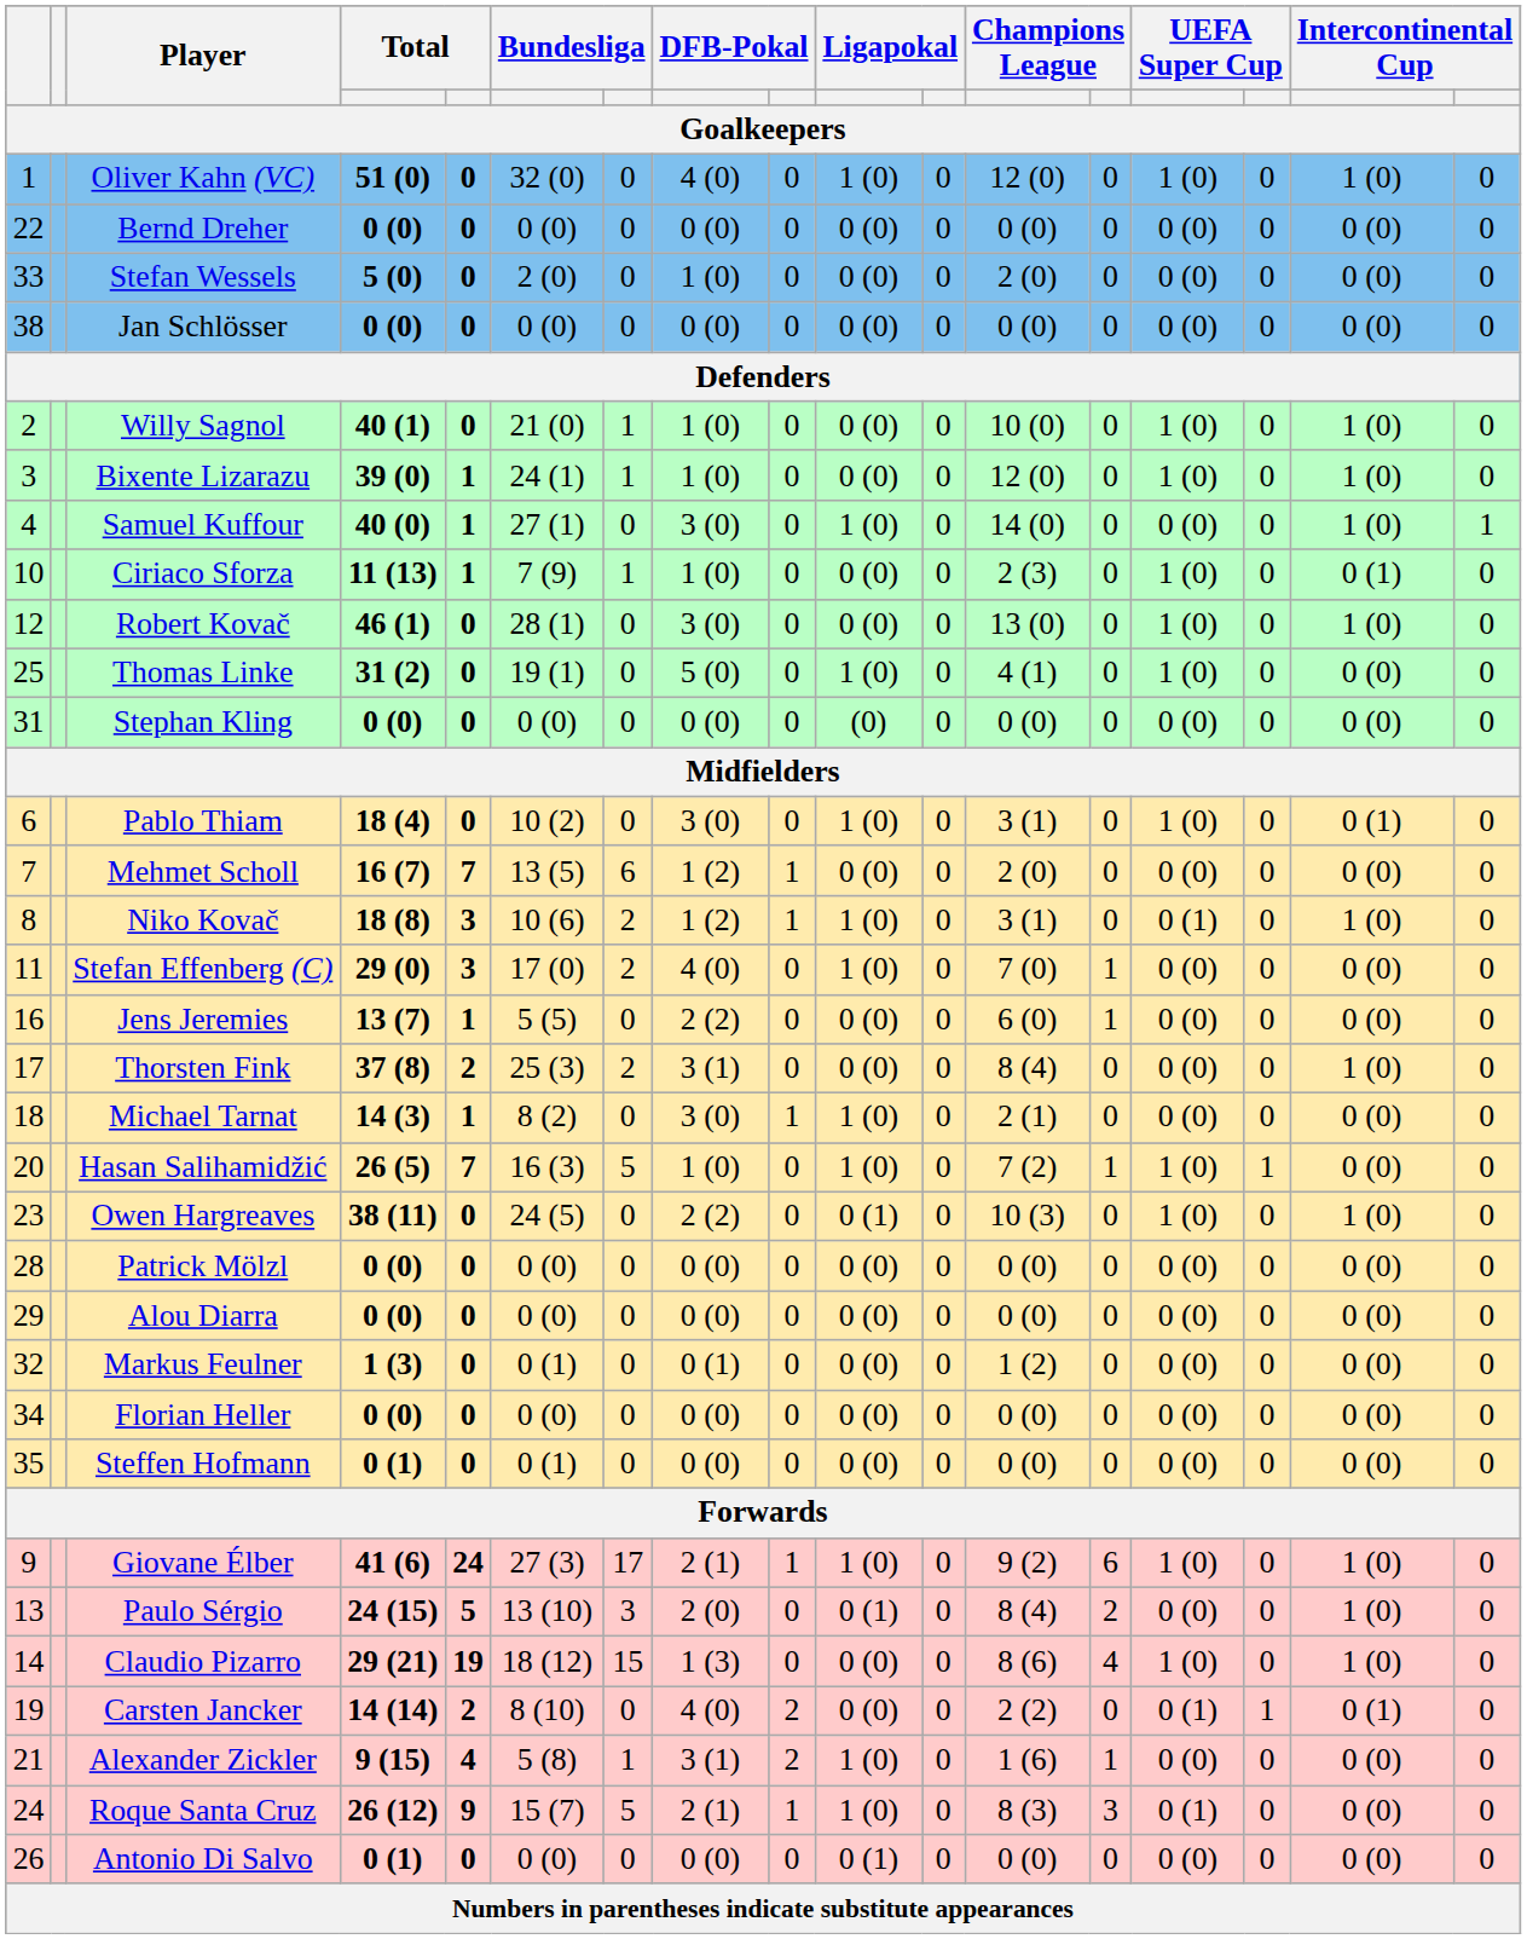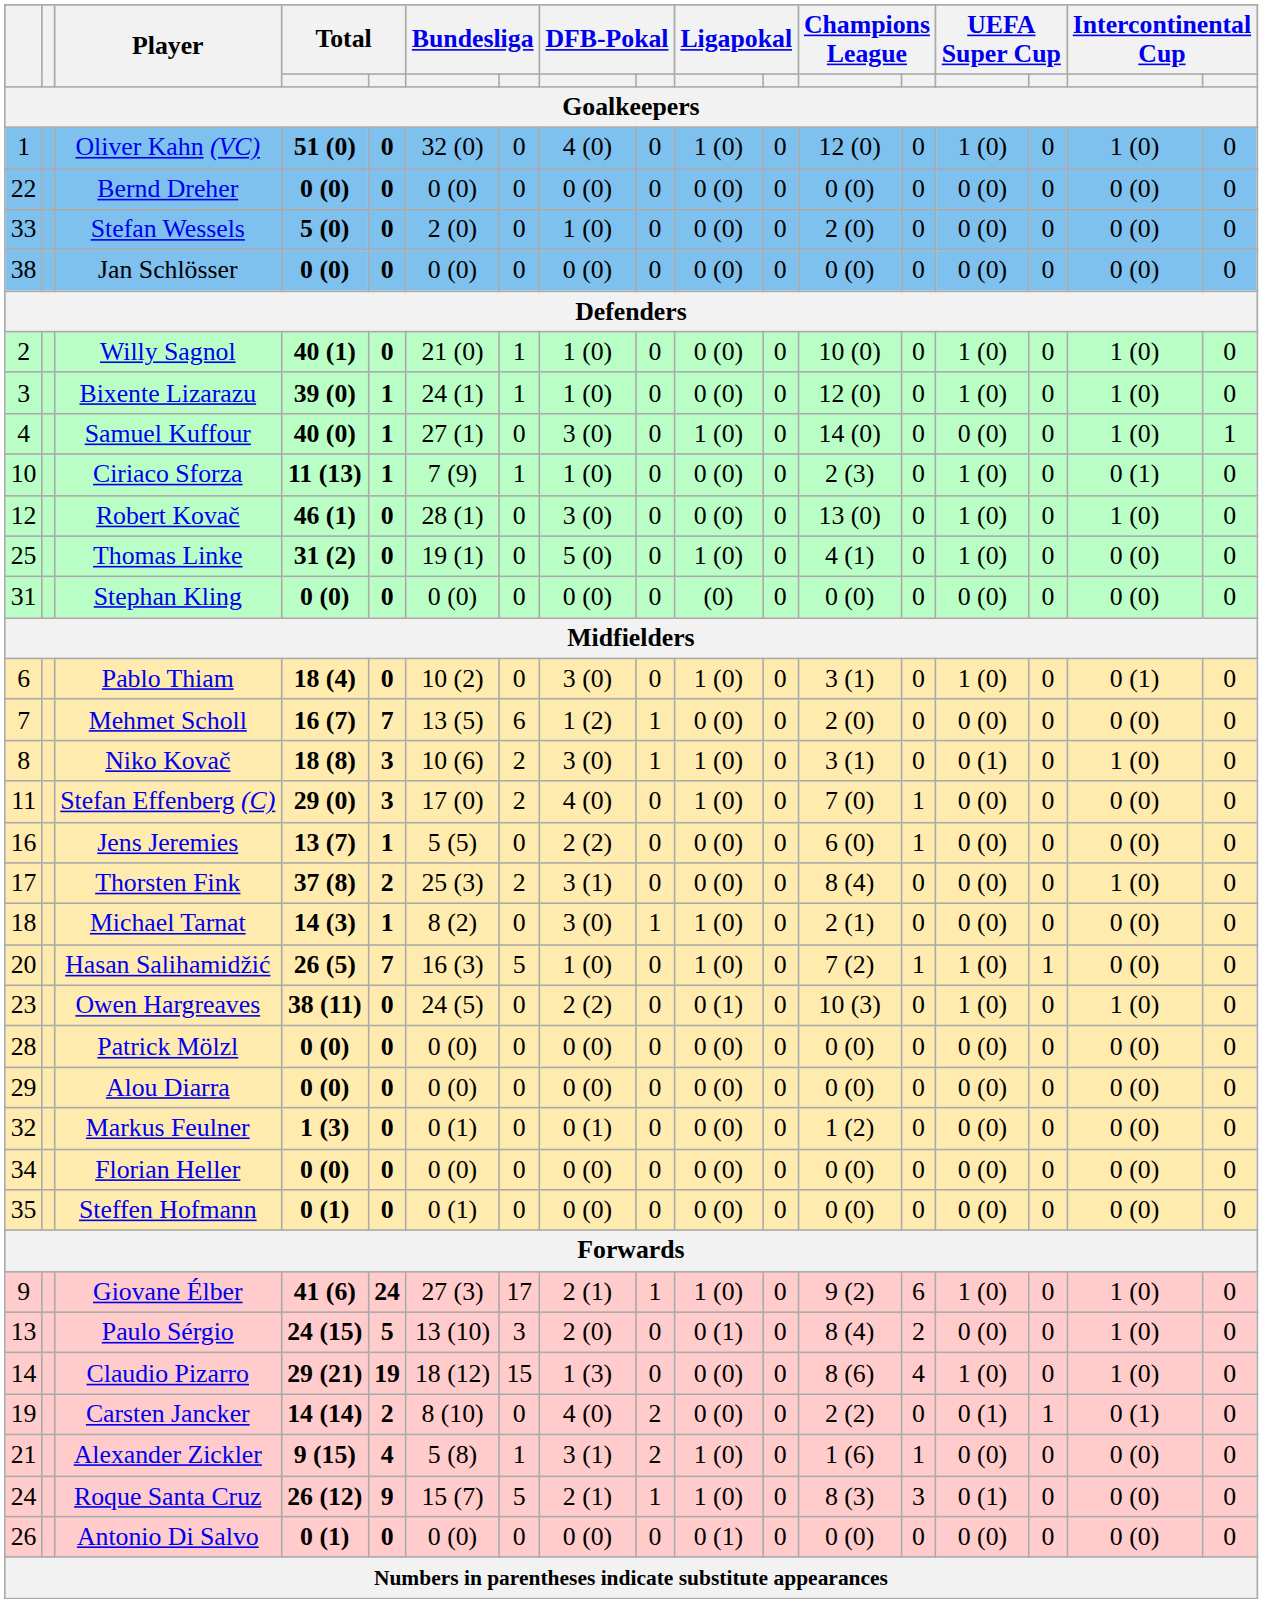 <table class="wikitable" style="text-align: center">
 <tr align="center" style="background:#9C9C9C">
 <th rowspan="2"></th>
 <th rowspan="2"></th>
 <th rowspan="2">Player</th>
 <th colspan="2">Total</th>
 <th colspan="2"><a href='#'>Bundesliga</a></th>
 <th colspan="2"><a href='#'>DFB-Pokal</a></th>
 <th colspan="2"><a href='#'>Ligapokal</a></th>
 <th colspan="2"><a href='#'>Champions<br>League</a></th>
 <th colspan="2"><a href='#'>UEFA<br>Super Cup</a></th>
 <th colspan="2"><a href='#'>Intercontinental<br>Cup</a></th>
 </tr>
 <tr style="background:#DCDCDC">
 <th></th>
 <th></th>
 <th></th>
 <th></th>
 <th></th>
 <th></th>
 <th></th>
 <th></th>
 <th></th>
 <th></th>
 <th></th>
 <th></th>
 <th></th>
 <th></th>
 </tr>
 <tr align="center" style="background:#DCDCDC">
 <th colspan="17">Goalkeepers</th>
 </tr>
 <tr align="center" style="background:#7EC0EE">
 <td>1</td>
 <td></td>
 <td><a href='#'>Oliver Kahn</a> <em><a href='#'>(VC)</a></em></td>
 <td><strong>51 (0)</strong></td>
 <td><strong>0</strong></td>
 <td>32 (0)</td>
 <td>0</td>
 <td>4 (0)</td>
 <td>0</td>
 <td>1 (0)</td>
 <td>0</td>
 <td>12 (0)</td>
 <td>0</td>
 <td>1 (0)</td>
 <td>0</td>
 <td>1 (0)</td>
 <td>0</td>
 </tr>
 <tr align="center" style="background:#7EC0EE">
 <td>22</td>
 <td></td>
 <td><a href='#'>Bernd Dreher</a></td>
 <td><strong>0 (0)</strong></td>
 <td><strong>0</strong></td>
 <td>0 (0)</td>
 <td>0</td>
 <td>0 (0)</td>
 <td>0</td>
 <td>0 (0)</td>
 <td>0</td>
 <td>0 (0)</td>
 <td>0</td>
 <td>0 (0)</td>
 <td>0</td>
 <td>0 (0)</td>
 <td>0</td>
 </tr>
 <tr align="center" style="background:#7EC0EE">
 <td>33</td>
 <td></td>
 <td><a href='#'>Stefan Wessels</a></td>
 <td><strong>5 (0)</strong></td>
 <td><strong>0</strong></td>
 <td>2 (0)</td>
 <td>0</td>
 <td>1 (0)</td>
 <td>0</td>
 <td>0 (0)</td>
 <td>0</td>
 <td>2 (0)</td>
 <td>0</td>
 <td>0 (0)</td>
 <td>0</td>
 <td>0 (0)</td>
 <td>0</td>
 </tr>
 <tr align="center" style="background:#7EC0EE">
 <td>38</td>
 <td></td>
 <td>Jan Schlösser</td>
 <td><strong>0 (0)</strong></td>
 <td><strong>0</strong></td>
 <td>0 (0)</td>
 <td>0</td>
 <td>0 (0)</td>
 <td>0</td>
 <td>0 (0)</td>
 <td>0</td>
 <td>0 (0)</td>
 <td>0</td>
 <td>0 (0)</td>
 <td>0</td>
 <td>0 (0)</td>
 <td>0</td>
 </tr>
 <tr align="center" style="background:#7EC0EE">
 <th colspan="17">Defenders</th>
 </tr>
 <tr align="center" style="background:#B9FFC5">
 <td>2</td>
 <td></td>
 <td><a href='#'>Willy Sagnol</a></td>
 <td><strong>40 (1)</strong></td>
 <td><strong>0</strong></td>
 <td>21 (0)</td>
 <td>1</td>
 <td>1 (0)</td>
 <td>0</td>
 <td>0 (0)</td>
 <td>0</td>
 <td>10 (0)</td>
 <td>0</td>
 <td>1 (0)</td>
 <td>0</td>
 <td>1 (0)</td>
 <td>0</td>
 </tr>
 <tr align="center" style="background:#B9FFC5">
 <td>3</td>
 <td></td>
 <td><a href='#'>Bixente Lizarazu</a></td>
 <td><strong>39 (0)</strong></td>
 <td><strong>1</strong></td>
 <td>24 (1)</td>
 <td>1</td>
 <td>1 (0)</td>
 <td>0</td>
 <td>0 (0)</td>
 <td>0</td>
 <td>12 (0)</td>
 <td>0</td>
 <td>1 (0)</td>
 <td>0</td>
 <td>1 (0)</td>
 <td>0</td>
 </tr>
 <tr align="center" style="background:#B9FFC5">
 <td>4</td>
 <td></td>
 <td><a href='#'>Samuel Kuffour</a></td>
 <td><strong>40 (0)</strong></td>
 <td><strong>1</strong></td>
 <td>27 (1)</td>
 <td>0</td>
 <td>3 (0)</td>
 <td>0</td>
 <td>1 (0)</td>
 <td>0</td>
 <td>14 (0)</td>
 <td>0</td>
 <td>0 (0)</td>
 <td>0</td>
 <td>1 (0)</td>
 <td>1</td>
 </tr>
 <tr align="center" style="background:#B9FFC5">
 <td>10</td>
 <td></td>
 <td><a href='#'>Ciriaco Sforza</a></td>
 <td><strong>11 (13)</strong></td>
 <td><strong>1</strong></td>
 <td>7 (9)</td>
 <td>1</td>
 <td>1 (0)</td>
 <td>0</td>
 <td>0 (0)</td>
 <td>0</td>
 <td>2 (3)</td>
 <td>0</td>
 <td>1 (0)</td>
 <td>0</td>
 <td>0 (1)</td>
 <td>0</td>
 </tr>
 <tr align="center" style="background:#B9FFC5">
 <td>12</td>
 <td></td>
 <td><a href='#'>Robert Kovač</a></td>
 <td><strong>46 (1)</strong></td>
 <td><strong>0</strong></td>
 <td>28 (1)</td>
 <td>0</td>
 <td>3 (0)</td>
 <td>0</td>
 <td>0 (0)</td>
 <td>0</td>
 <td>13 (0)</td>
 <td>0</td>
 <td>1 (0)</td>
 <td>0</td>
 <td>1 (0)</td>
 <td>0</td>
 </tr>
 <tr align="center" style="background:#B9FFC5">
 <td>25</td>
 <td></td>
 <td><a href='#'>Thomas Linke</a></td>
 <td><strong>31 (2)</strong></td>
 <td><strong>0</strong></td>
 <td>19 (1)</td>
 <td>0</td>
 <td>5 (0)</td>
 <td>0</td>
 <td>1 (0)</td>
 <td>0</td>
 <td>4 (1)</td>
 <td>0</td>
 <td>1 (0)</td>
 <td>0</td>
 <td>0 (0)</td>
 <td>0</td>
 </tr>
 <tr align="center" style="background:#B9FFC5">
 <td>31</td>
 <td></td>
 <td><a href='#'>Stephan Kling</a></td>
 <td><strong>0 (0)</strong></td>
 <td><strong>0</strong></td>
 <td>0 (0)</td>
 <td>0</td>
 <td>0 (0)</td>
 <td>0</td>
 <td 0>(0)</td>
 <td>0</td>
 <td>0 (0)</td>
 <td>0</td>
 <td>0 (0)</td>
 <td>0</td>
 <td>0 (0)</td>
 <td>0</td>
 </tr>
 <tr align="center" style="background:#DCDCDC">
 <th colspan="17">Midfielders</th>
 </tr>
 <tr align="center" style="background:#FFEBAD">
 <td>6</td>
 <td></td>
 <td><a href='#'>Pablo Thiam</a></td>
 <td><strong>18 (4)</strong></td>
 <td><strong>0</strong></td>
 <td>10 (2)</td>
 <td>0</td>
 <td>3 (0)</td>
 <td>0</td>
 <td>1 (0)</td>
 <td>0</td>
 <td>3 (1)</td>
 <td>0</td>
 <td>1 (0)</td>
 <td>0</td>
 <td>0 (1)</td>
 <td>0</td>
 </tr>
 <tr align="center" style="background:#FFEBAD">
 <td>7</td>
 <td></td>
 <td><a href='#'>Mehmet Scholl</a></td>
 <td><strong>16 (7)</strong></td>
 <td><strong>7</strong></td>
 <td>13 (5)</td>
 <td>6</td>
 <td>1 (2)</td>
 <td>1</td>
 <td>0 (0)</td>
 <td>0</td>
 <td>2 (0)</td>
 <td>0</td>
 <td>0 (0)</td>
 <td>0</td>
 <td>0 (0)</td>
 <td>0</td>
 </tr>
 <tr align="center" style="background:#FFEBAD">
 <td>8</td>
 <td></td>
 <td><a href='#'>Niko Kovač</a></td>
 <td><strong>18 (8)</strong></td>
 <td><strong>3</strong></td>
 <td>10 (6)</td>
 <td>2</td>
-<td>1 (2)</td>
+<td>3 (0)</td>
 <td>1</td>
 <td>1 (0)</td>
 <td>0</td>
 <td>3 (1)</td>
 <td>0</td>
 <td>0 (1)</td>
 <td>0</td>
 <td>1 (0)</td>
 <td>0</td>
 </tr>
 <tr align="center" style="background:#FFEBAD">
 <td>11</td>
 <td></td>
 <td><a href='#'>Stefan Effenberg</a> <em><a href='#'>(C)</a></em></td>
 <td><strong>29 (0)</strong></td>
 <td><strong>3</strong></td>
 <td>17 (0)</td>
 <td>2</td>
 <td>4 (0)</td>
 <td>0</td>
 <td>1 (0)</td>
 <td>0</td>
 <td>7 (0)</td>
 <td>1</td>
 <td>0 (0)</td>
 <td>0</td>
 <td>0 (0)</td>
 <td>0</td>
 </tr>
 <tr align="center" style="background:#FFEBAD">
 <td>16</td>
 <td></td>
 <td><a href='#'>Jens Jeremies</a></td>
 <td><strong>13 (7)</strong></td>
 <td><strong>1</strong></td>
 <td>5 (5)</td>
 <td>0</td>
 <td>2 (2)</td>
 <td>0</td>
 <td>0 (0)</td>
 <td>0</td>
 <td>6 (0)</td>
 <td>1</td>
 <td>0 (0)</td>
 <td>0</td>
 <td>0 (0)</td>
 <td>0</td>
 </tr>
 <tr align="center" style="background:#FFEBAD">
 <td>17</td>
 <td></td>
 <td><a href='#'>Thorsten Fink</a></td>
 <td><strong>37 (8)</strong></td>
 <td><strong>2</strong></td>
 <td>25 (3)</td>
 <td>2</td>
 <td>3 (1)</td>
 <td>0</td>
 <td>0 (0)</td>
 <td>0</td>
 <td>8 (4)</td>
 <td>0</td>
 <td>0 (0)</td>
 <td>0</td>
 <td>1 (0)</td>
 <td>0</td>
 </tr>
 <tr align="center" style="background:#FFEBAD">
 <td>18</td>
 <td></td>
 <td><a href='#'>Michael Tarnat</a></td>
 <td><strong>14 (3)</strong></td>
 <td><strong>1</strong></td>
 <td>8 (2)</td>
 <td>0</td>
 <td>3 (0)</td>
 <td>1</td>
 <td>1 (0)</td>
 <td>0</td>
 <td>2 (1)</td>
 <td>0</td>
 <td>0 (0)</td>
 <td>0</td>
 <td>0 (0)</td>
 <td>0</td>
 </tr>
 <tr align="center" style="background:#FFEBAD">
 <td>20</td>
 <td></td>
 <td><a href='#'>Hasan Salihamidžić</a></td>
 <td><strong>26 (5)</strong></td>
 <td><strong>7</strong></td>
 <td>16 (3)</td>
 <td>5</td>
 <td>1 (0)</td>
 <td>0</td>
 <td>1 (0)</td>
 <td>0</td>
 <td>7 (2)</td>
 <td>1</td>
 <td>1 (0)</td>
 <td>1</td>
 <td>0 (0)</td>
 <td>0</td>
 </tr>
 <tr align="center" style="background:#FFEBAD">
 <td>23</td>
 <td></td>
 <td><a href='#'>Owen Hargreaves</a></td>
 <td><strong>38 (11)</strong></td>
 <td><strong>0</strong></td>
 <td>24 (5)</td>
 <td>0</td>
 <td>2 (2)</td>
 <td>0</td>
 <td>0 (1)</td>
 <td>0</td>
 <td>10 (3)</td>
 <td>0</td>
 <td>1 (0)</td>
 <td>0</td>
 <td>1 (0)</td>
 <td>0</td>
 </tr>
 <tr align="center" style="background:#FFEBAD">
 <td>28</td>
 <td></td>
 <td><a href='#'>Patrick Mölzl</a></td>
 <td><strong>0 (0)</strong></td>
 <td><strong>0</strong></td>
 <td>0 (0)</td>
 <td>0</td>
 <td>0 (0)</td>
 <td>0</td>
 <td>0 (0)</td>
 <td>0</td>
 <td>0 (0)</td>
 <td>0</td>
 <td>0 (0)</td>
 <td>0</td>
 <td>0 (0)</td>
 <td>0</td>
 </tr>
 <tr align="center" style="background:#FFEBAD">
 <td>29</td>
 <td></td>
 <td><a href='#'>Alou Diarra</a></td>
 <td><strong>0 (0)</strong></td>
 <td><strong>0</strong></td>
 <td>0 (0)</td>
 <td>0</td>
 <td>0 (0)</td>
 <td>0</td>
 <td>0 (0)</td>
 <td>0</td>
 <td>0 (0)</td>
 <td>0</td>
 <td>0 (0)</td>
 <td>0</td>
 <td>0 (0)</td>
 <td>0</td>
 </tr>
 <tr align="center" style="background:#FFEBAD">
 <td>32</td>
 <td></td>
 <td><a href='#'>Markus Feulner</a></td>
 <td><strong>1 (3)</strong></td>
 <td><strong>0</strong></td>
 <td>0 (1)</td>
 <td>0</td>
 <td>0 (1)</td>
 <td>0</td>
 <td>0 (0)</td>
 <td>0</td>
 <td>1 (2)</td>
 <td>0</td>
 <td>0 (0)</td>
 <td>0</td>
 <td>0 (0)</td>
 <td>0</td>
 </tr>
 <tr align="center" style="background:#FFEBAD">
 <td>34</td>
 <td></td>
 <td><a href='#'>Florian Heller</a></td>
 <td><strong>0 (0)</strong></td>
 <td><strong>0</strong></td>
 <td>0 (0)</td>
 <td>0</td>
 <td>0 (0)</td>
 <td>0</td>
 <td>0 (0)</td>
 <td>0</td>
 <td>0 (0)</td>
 <td>0</td>
 <td>0 (0)</td>
 <td>0</td>
 <td>0 (0)</td>
 <td>0</td>
 </tr>
 <tr align="center" style="background:#FFEBAD">
 <td>35</td>
 <td></td>
 <td><a href='#'>Steffen Hofmann</a></td>
 <td><strong>0 (1)</strong></td>
 <td><strong>0</strong></td>
 <td>0 (1)</td>
 <td>0</td>
 <td>0 (0)</td>
 <td>0</td>
 <td>0 (0)</td>
 <td>0</td>
 <td>0 (0)</td>
 <td>0</td>
 <td>0 (0)</td>
 <td>0</td>
 <td>0 (0)</td>
 <td>0</td>
 </tr>
 <tr align="center" style="background:#DCDCDC">
 <th colspan="17">Forwards</th>
 </tr>
 <tr align="center" style="background:#FFCBCB">
 <td>9</td>
 <td></td>
 <td><a href='#'>Giovane Élber</a></td>
 <td><strong>41 (6)</strong></td>
 <td><strong>24</strong></td>
 <td>27 (3)</td>
 <td>17</td>
 <td>2 (1)</td>
 <td>1</td>
 <td>1 (0)</td>
 <td>0</td>
 <td>9 (2)</td>
 <td>6</td>
 <td>1 (0)</td>
 <td>0</td>
 <td>1 (0)</td>
 <td>0</td>
 </tr>
 <tr align="center" style="background:#FFCBCB">
 <td>13</td>
 <td></td>
 <td><a href='#'>Paulo Sérgio</a></td>
 <td><strong>24 (15)</strong></td>
 <td><strong>5</strong></td>
 <td>13 (10)</td>
 <td>3</td>
 <td>2 (0)</td>
 <td>0</td>
 <td>0 (1)</td>
 <td>0</td>
 <td>8 (4)</td>
 <td>2</td>
 <td>0 (0)</td>
 <td>0</td>
 <td>1 (0)</td>
 <td>0</td>
 </tr>
 <tr align="center" style="background:#FFCBCB">
 <td>14</td>
 <td></td>
 <td><a href='#'>Claudio Pizarro</a></td>
 <td><strong>29 (21)</strong></td>
 <td><strong>19</strong></td>
 <td>18 (12)</td>
 <td>15</td>
 <td>1 (3)</td>
 <td>0</td>
 <td>0 (0)</td>
 <td>0</td>
 <td>8 (6)</td>
 <td>4</td>
 <td>1 (0)</td>
 <td>0</td>
 <td>1 (0)</td>
 <td>0</td>
 </tr>
 <tr align="center" style="background:#FFCBCB">
 <td>19</td>
 <td></td>
 <td><a href='#'>Carsten Jancker</a></td>
 <td><strong>14 (14)</strong></td>
 <td><strong>2</strong></td>
 <td>8 (10)</td>
 <td>0</td>
 <td>4 (0)</td>
 <td>2</td>
 <td>0 (0)</td>
 <td>0</td>
 <td>2 (2)</td>
 <td>0</td>
 <td>0 (1)</td>
 <td>1</td>
 <td>0 (1)</td>
 <td>0</td>
 </tr>
 <tr align="center" style="background:#FFCBCB">
 <td>21</td>
 <td></td>
 <td><a href='#'>Alexander Zickler</a></td>
 <td><strong>9 (15)</strong></td>
 <td><strong>4</strong></td>
 <td>5 (8)</td>
 <td>1</td>
 <td>3 (1)</td>
 <td>2</td>
 <td>1 (0)</td>
 <td>0</td>
 <td>1 (6)</td>
 <td>1</td>
 <td>0 (0)</td>
 <td>0</td>
 <td>0 (0)</td>
 <td>0</td>
 </tr>
 <tr align="center" style="background:#FFCBCB">
 <td>24</td>
 <td></td>
 <td><a href='#'>Roque Santa Cruz</a></td>
 <td><strong>26 (12)</strong></td>
 <td><strong>9</strong></td>
 <td>15 (7)</td>
 <td>5</td>
 <td>2 (1)</td>
 <td>1</td>
 <td>1 (0)</td>
 <td>0</td>
 <td>8 (3)</td>
 <td>3</td>
 <td>0 (1)</td>
 <td>0</td>
 <td>0 (0)</td>
 <td>0</td>
 </tr>
 <tr align="center" style="background:#FFCBCB">
 <td>26</td>
 <td></td>
 <td><a href='#'>Antonio Di Salvo</a></td>
 <td><strong>0 (1)</strong></td>
 <td><strong>0</strong></td>
 <td>0 (0)</td>
 <td>0</td>
 <td>0 (0)</td>
 <td>0</td>
 <td>0 (1)</td>
 <td>0</td>
 <td>0 (0)</td>
 <td>0</td>
 <td>0 (0)</td>
 <td>0</td>
 <td>0 (0)</td>
 <td>0</td>
 </tr>
 <tr align="left" style="background:#DCDCDC">
 <th colspan="18"><small>Numbers in parentheses indicate substitute appearances</small></th>
 </tr>
 </table>
